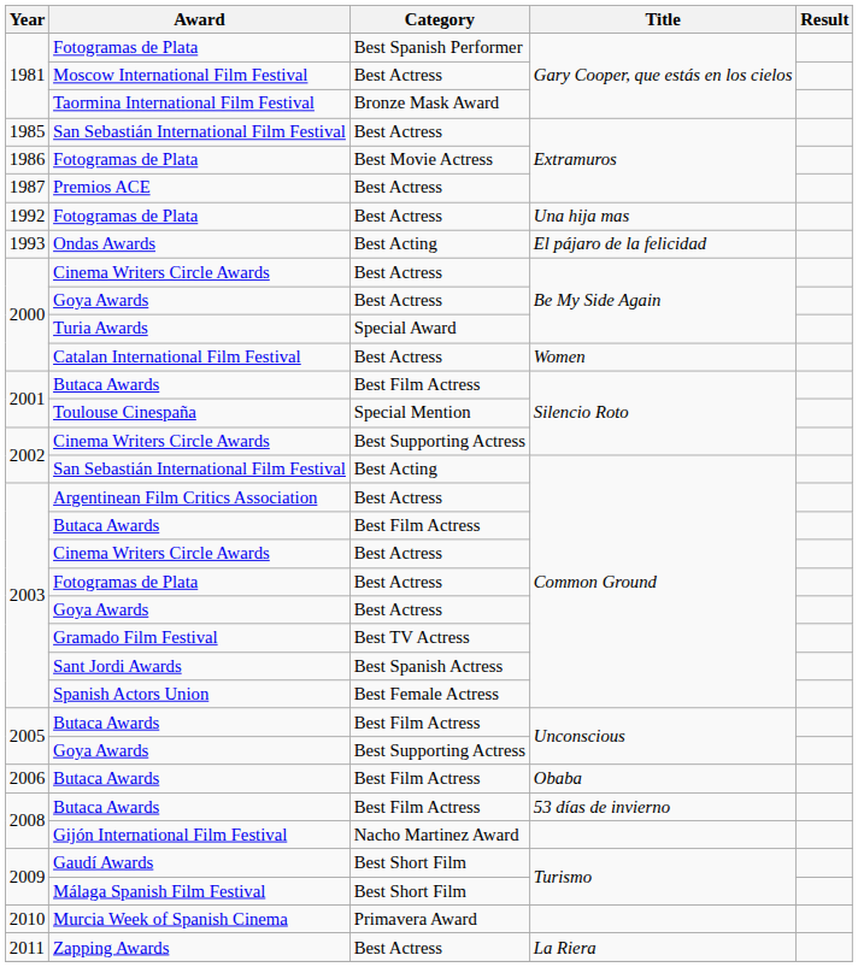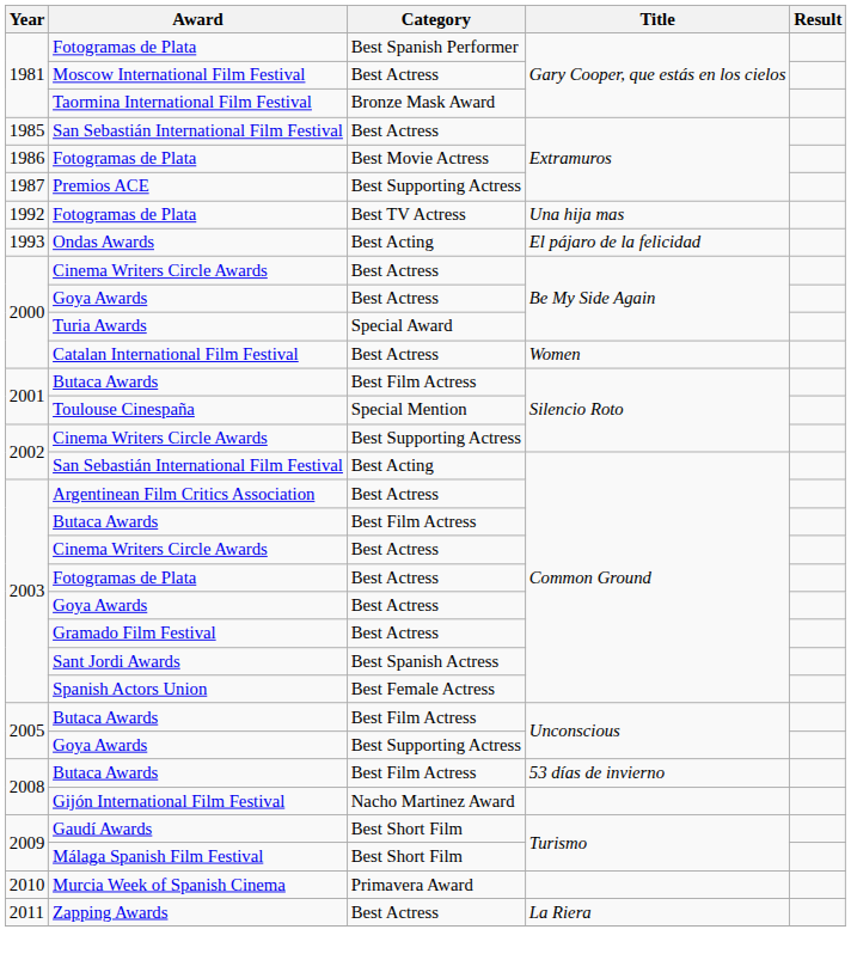 <table class="wikitable sortable">
 <tr>
 <th>Year</th>
 <th>Award</th>
 <th>Category</th>
 <th>Title</th>
 <th>Result</th>
 </tr>
 <tr>
 <td rowspan=3>1981</td>
 <td><a href='#'>Fotogramas de Plata</a></td>
 <td>Best Spanish Performer</td>
 <td rowspan=3><em>Gary Cooper, que estás en los cielos</em></td>
 <td></td>
 </tr>
 <tr>
 <td><a href='#'>Moscow International Film Festival</a></td>
 <td>Best Actress</td>
 <td></td>
 </tr>
 <tr>
 <td><a href='#'>Taormina International Film Festival</a></td>
 <td>Bronze Mask Award</td>
 <td></td>
 </tr>
 <tr>
 <td>1985</td>
 <td><a href='#'>San Sebastián International Film Festival</a></td>
 <td>Best Actress</td>
 <td rowspan=3><em>Extramuros</em></td>
 <td></td>
 </tr>
 <tr>
 <td>1986</td>
 <td><a href='#'>Fotogramas de Plata</a></td>
 <td>Best Movie Actress</td>
 <td></td>
 </tr>
 <tr>
 <td>1987</td>
 <td><a href='#'>Premios ACE</a></td>
-<td>Best Actress</td>
+<td>Best Supporting Actress</td>
 <td></td>
 </tr>
 <tr>
 <td>1992</td>
 <td><a href='#'>Fotogramas de Plata</a></td>
-<td>Best Actress</td>
+<td>Best TV Actress</td>
 <td><em>Una hija mas</em></td>
 <td></td>
 </tr>
 <tr>
 <td>1993</td>
 <td><a href='#'>Ondas Awards</a></td>
 <td>Best Acting</td>
 <td><em>El pájaro de la felicidad</em></td>
 <td></td>
 </tr>
 <tr>
 <td rowspan=4>2000</td>
 <td><a href='#'>Cinema Writers Circle Awards</a></td>
 <td>Best Actress</td>
 <td rowspan=3><em>Be My Side Again</em></td>
 <td></td>
 </tr>
 <tr>
 <td><a href='#'>Goya Awards</a></td>
 <td>Best Actress</td>
 <td></td>
 </tr>
 <tr>
 <td><a href='#'>Turia Awards</a></td>
 <td>Special Award</td>
 <td></td>
 </tr>
 <tr>
 <td><a href='#'>Catalan International Film Festival</a></td>
 <td>Best Actress</td>
 <td><em>Women</em></td>
 <td></td>
 </tr>
 <tr>
 <td rowspan=2>2001</td>
 <td><a href='#'>Butaca Awards</a></td>
 <td>Best Film Actress</td>
 <td rowspan=3><em>Silencio Roto</em></td>
 <td></td>
 </tr>
 <tr>
 <td><a href='#'>Toulouse Cinespaña</a></td>
 <td>Special Mention</td>
 <td></td>
 </tr>
 <tr>
 <td rowspan=2>2002</td>
 <td><a href='#'>Cinema Writers Circle Awards</a></td>
 <td>Best Supporting Actress</td>
 <td></td>
 </tr>
 <tr>
 <td><a href='#'>San Sebastián International Film Festival</a></td>
 <td>Best Acting</td>
 <td rowspan=9><em>Common Ground</em></td>
 <td></td>
 </tr>
 <tr>
 <td rowspan=8>2003</td>
 <td><a href='#'>Argentinean Film Critics Association</a></td>
 <td>Best Actress</td>
 <td></td>
 </tr>
 <tr>
 <td><a href='#'>Butaca Awards</a></td>
 <td>Best Film Actress</td>
 <td></td>
 </tr>
 <tr>
 <td><a href='#'>Cinema Writers Circle Awards</a></td>
 <td>Best Actress</td>
 <td></td>
 </tr>
 <tr>
 <td><a href='#'>Fotogramas de Plata</a></td>
 <td>Best Actress</td>
 <td></td>
 </tr>
 <tr>
 <td><a href='#'>Goya Awards</a></td>
 <td>Best Actress</td>
 <td></td>
 </tr>
 <tr>
 <td><a href='#'>Gramado Film Festival</a></td>
-<td>Best TV Actress</td>
+<td>Best Actress</td>
 <td></td>
 </tr>
 <tr>
 <td><a href='#'>Sant Jordi Awards</a></td>
 <td>Best Spanish Actress</td>
 <td></td>
 </tr>
 <tr>
 <td><a href='#'>Spanish Actors Union</a></td>
 <td>Best Female Actress</td>
 <td></td>
 </tr>
 <tr>
 <td rowspan=2>2005</td>
 <td><a href='#'>Butaca Awards</a></td>
 <td>Best Film Actress</td>
 <td rowspan=2><em>Unconscious</em></td>
 <td></td>
 </tr>
 <tr>
 <td><a href='#'>Goya Awards</a></td>
 <td>Best Supporting Actress</td>
-<td></td>
-</tr>
-<tr>
-<td>2006</td>
-<td><a href='#'>Butaca Awards</a></td>
-<td>Best Film Actress</td>
-<td><em>Obaba</em></td>
 <td></td>
 </tr>
 <tr>
 <td rowspan=2>2008</td>
 <td><a href='#'>Butaca Awards</a></td>
 <td>Best Film Actress</td>
 <td><em>53 días de invierno</em></td>
 <td></td>
 </tr>
 <tr>
 <td><a href='#'>Gijón International Film Festival</a></td>
 <td>Nacho Martinez Award</td>
 <td></td>
 <td></td>
 </tr>
 <tr>
 <td rowspan=2>2009</td>
 <td><a href='#'>Gaudí Awards</a></td>
 <td>Best Short Film</td>
 <td rowspan=2><em>Turismo</em></td>
 <td></td>
 </tr>
 <tr>
 <td><a href='#'>Málaga Spanish Film Festival</a></td>
 <td>Best Short Film</td>
 <td></td>
 </tr>
 <tr>
 <td>2010</td>
 <td><a href='#'>Murcia Week of Spanish Cinema</a></td>
 <td>Primavera Award</td>
 <td></td>
 <td></td>
 </tr>
 <tr>
 <td>2011</td>
 <td><a href='#'>Zapping Awards</a></td>
 <td>Best Actress</td>
 <td><em>La Riera</em></td>
 <td></td>
 </tr>
 <tr>
 </tr>
 </table>
